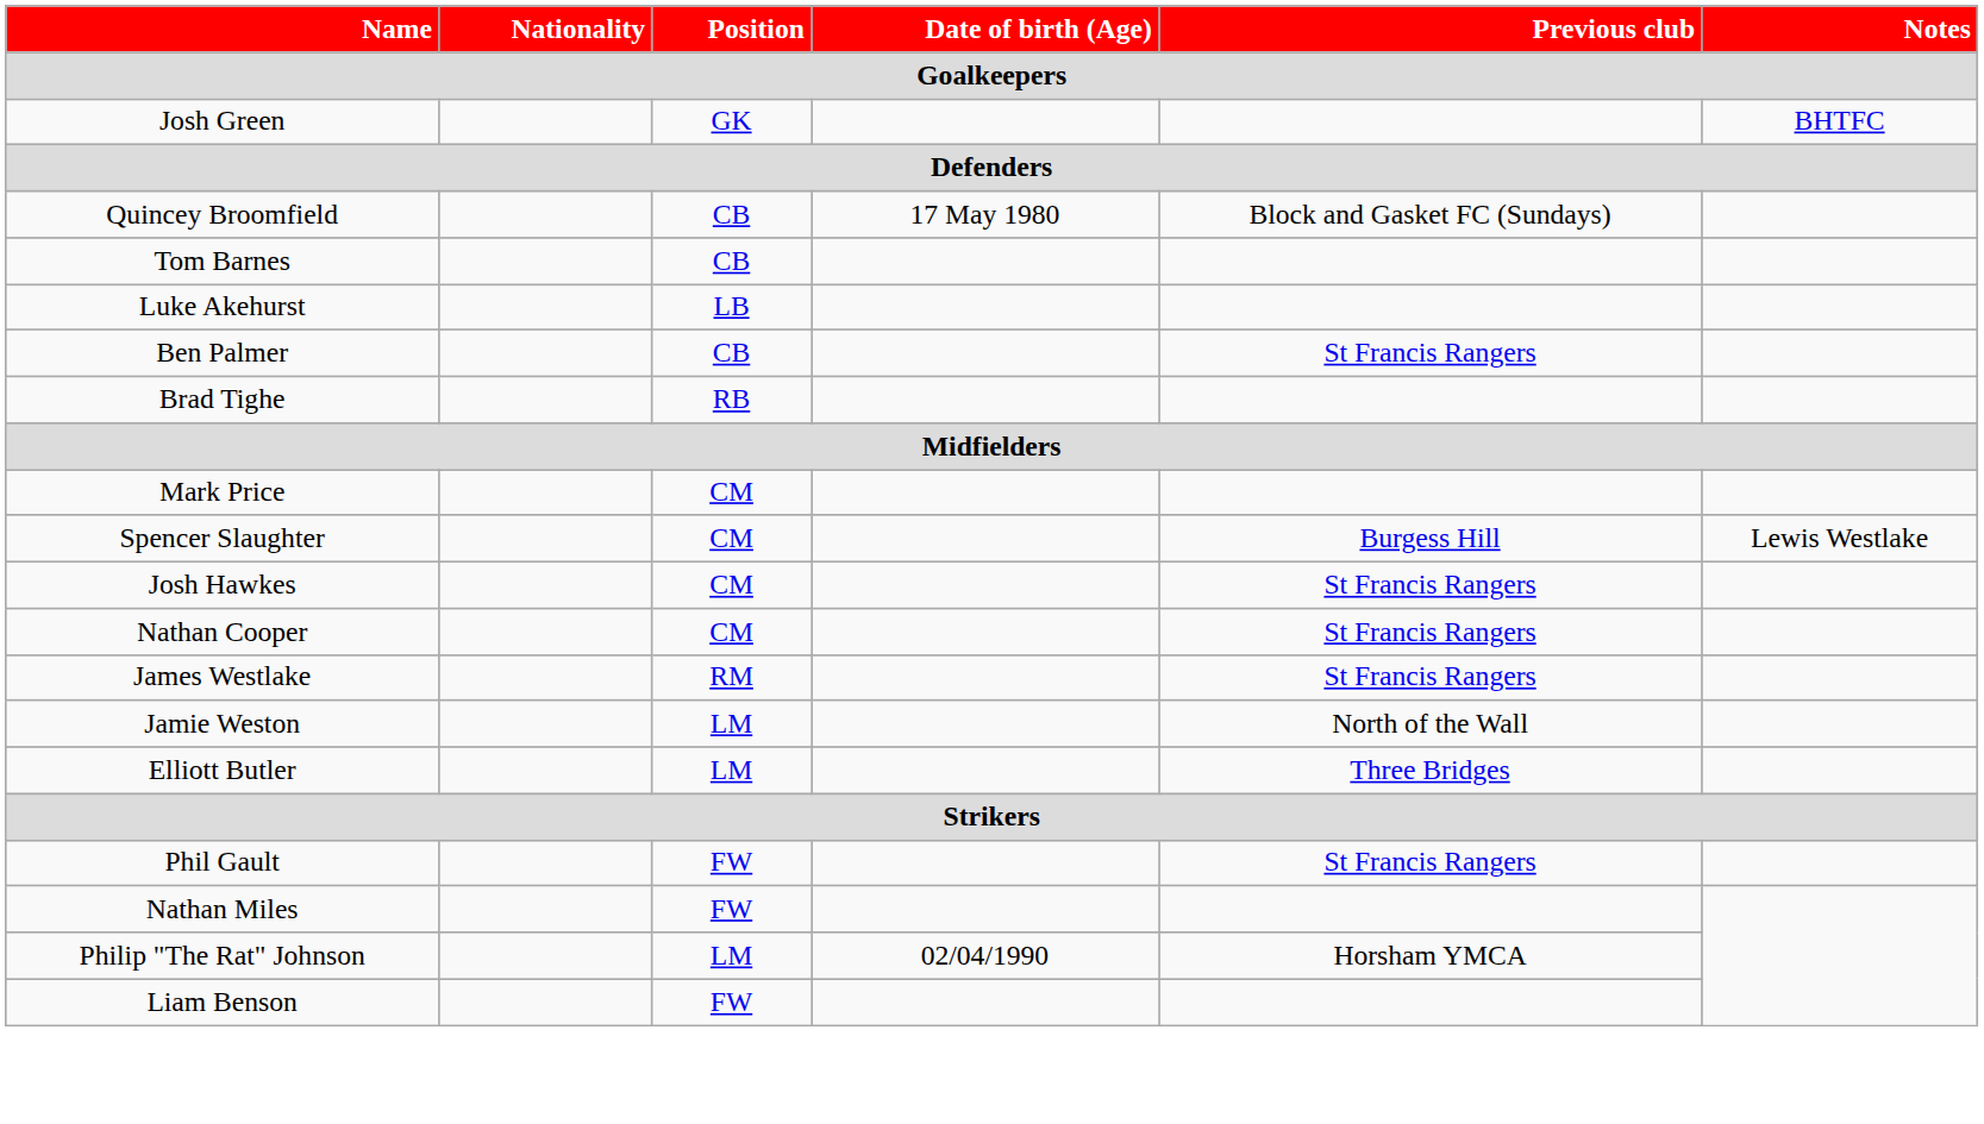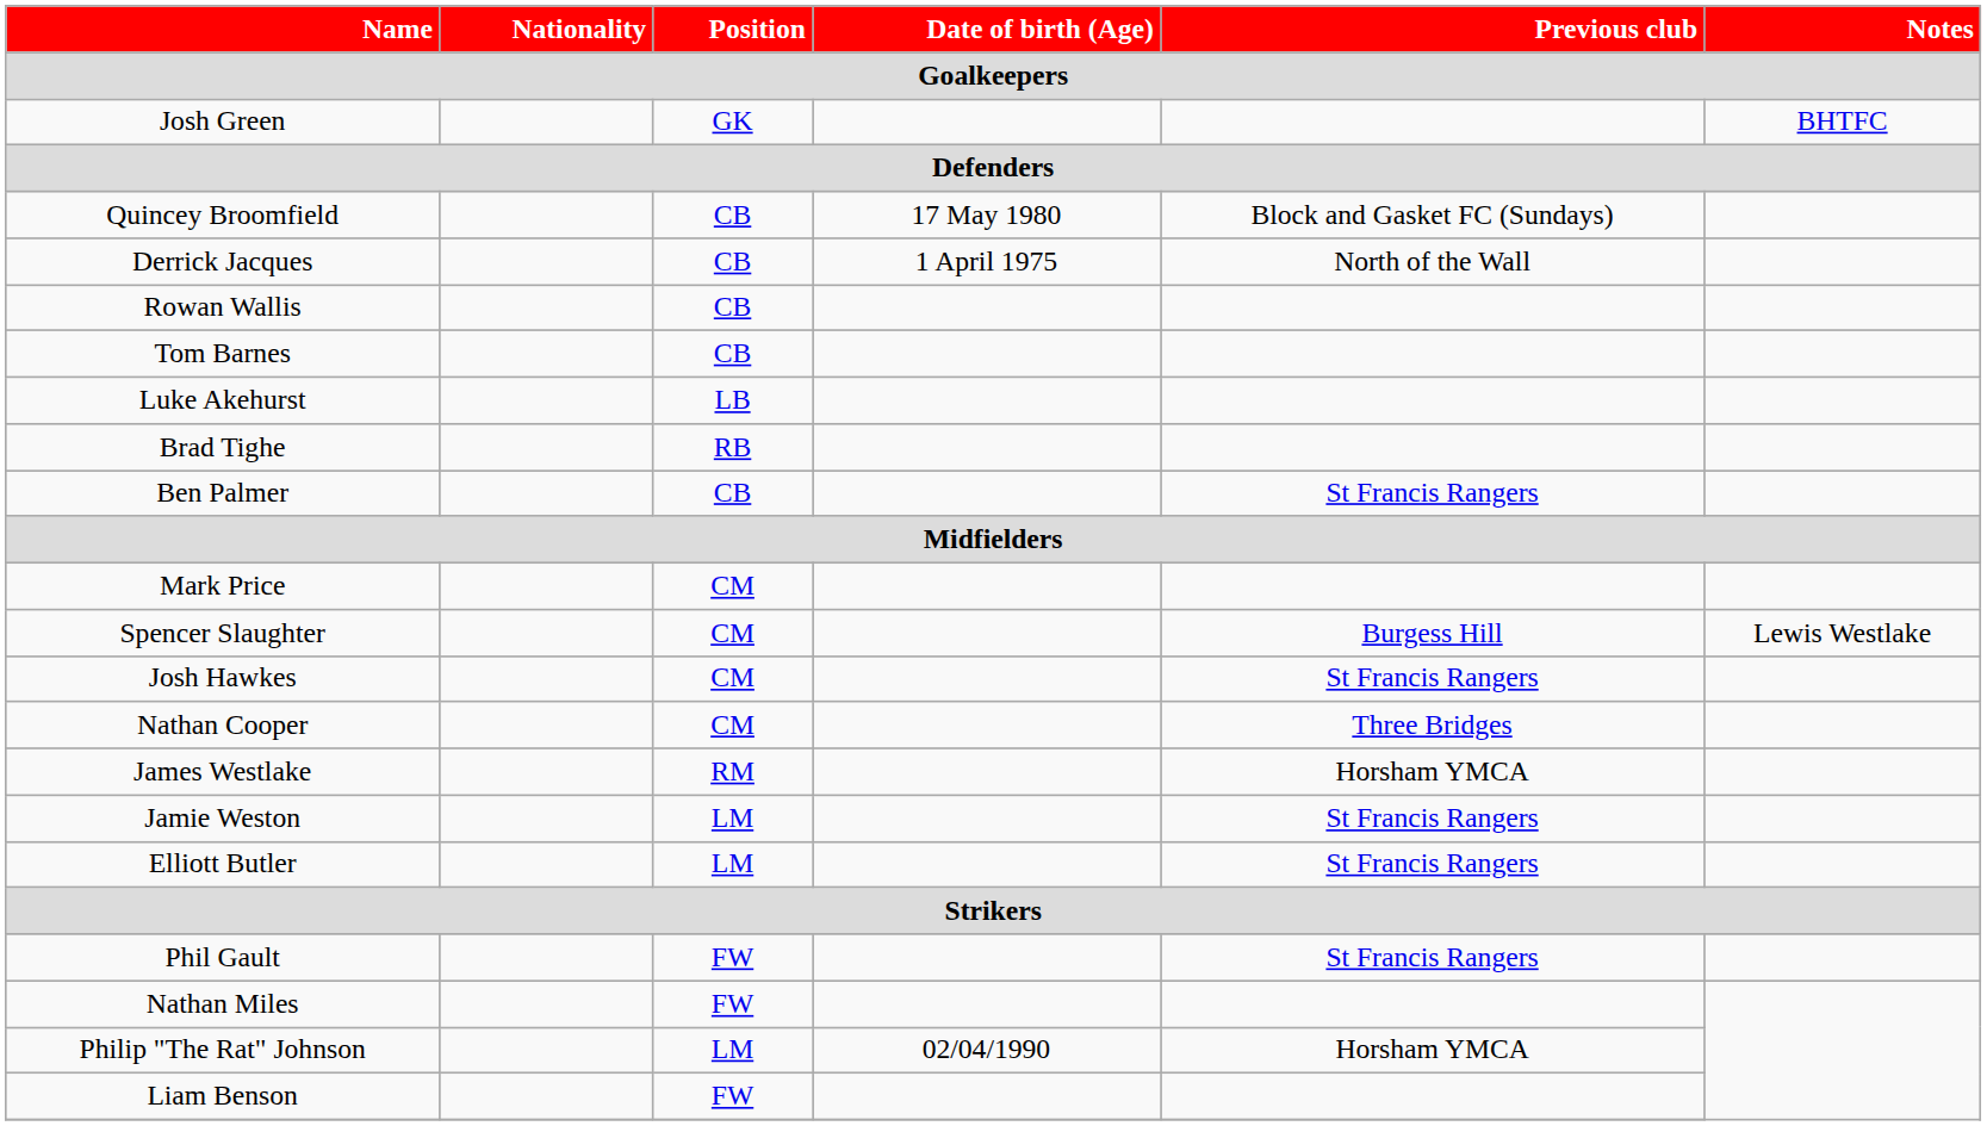 <table class="wikitable"  style="text-align:center; font-size:90%; width:80%;">
 <tr>
 <th style="background:red; color:white; text-align:right;">Name</th>
 <th style="background:red; color:white; text-align:right;">Nationality</th>
 <th style="background:red; color:white; text-align:right;">Position</th>
 <th style="background:red; color:white; text-align:right;">Date of birth (Age)</th>
 <th style="background:red; color:white; text-align:right;">Previous club</th>
 <th style="background:red; color:white; text-align:right;">Notes</th>
 </tr>
 <tr>
 <th colspan=6 style="background: #DCDCDC; text-align: center;">Goalkeepers</th>
 </tr>
 <tr>
 <td>Josh Green</td>
 <td></td>
 <td><a href='#'>GK</a></td>
 <td></td>
 <td></td>
 <td><a href='#'>BHTFC</a></td>
 </tr>
 <tr>
 <th colspan=6 style="background: #DCDCDC; text-align: center;">Defenders</th>
 </tr>
 <tr>
 <td>Quincey Broomfield</td>
 <td></td>
 <td><a href='#'>CB</a></td>
 <td>17 May 1980</td>
 <td>Block and Gasket FC (Sundays)</td>
 <td></td>
 </tr>
 <tr>
+<td>Derrick Jacques</td>
+<td></td>
+<td><a href='#'>CB</a></td>
+<td>1 April 1975</td>
+<td>North of the Wall</td>
+<td></td>
+</tr>
+<tr>
+<td>Rowan Wallis</td>
+<td></td>
+<td><a href='#'>CB</a></td>
+<td></td>
+<td></td>
+<td></td>
+</tr>
+<tr>
 <td>Tom Barnes</td>
 <td></td>
 <td><a href='#'>CB</a></td>
 <td></td>
 <td></td>
 <td></td>
 </tr>
 <tr>
 <td>Luke Akehurst</td>
 <td></td>
 <td><a href='#'>LB</a></td>
 <td></td>
 <td></td>
 </tr>
 <tr>
+<td>Brad Tighe</td>
+<td></td>
+<td><a href='#'>RB</a></td>
+<td></td>
+<td></td>
+<td></td>
+</tr>
+<tr>
 <td>Ben Palmer</td>
 <td></td>
 <td><a href='#'>CB</a></td>
 <td></td>
 <td><a href='#'>St Francis Rangers</a></td>
-<td></td>
-</tr>
-<tr>
-<td>Brad Tighe</td>
-<td></td>
-<td><a href='#'>RB</a></td>
-<td></td>
-<td></td>
 <td></td>
 </tr>
 <tr>
 <th colspan=6 style="background: #DCDCDC; text-align: center;">Midfielders</th>
 </tr>
 <tr>
 <td>Mark Price</td>
 <td></td>
 <td><a href='#'>CM</a></td>
 <td></td>
 <td></td>
 </tr>
 <tr>
 <td>Spencer Slaughter</td>
 <td></td>
 <td><a href='#'>CM</a></td>
 <td></td>
 <td><a href='#'>Burgess Hill</a></td>
 <td>Lewis Westlake</td>
 </tr>
 <tr>
 <td>Josh Hawkes</td>
 <td></td>
 <td><a href='#'>CM</a></td>
 <td></td>
 <td><a href='#'>St Francis Rangers</a></td>
 <td></td>
 </tr>
 <tr>
 <td>Nathan Cooper</td>
 <td></td>
 <td><a href='#'>CM</a></td>
 <td></td>
-<td><a href='#'>St Francis Rangers</a></td>
+<td><a href='#'>Three Bridges</a></td>
 <td></td>
 </tr>
 <tr>
 <td>James Westlake</td>
 <td></td>
 <td><a href='#'>RM</a></td>
 <td {{birth date and age></td>
-<td><a href='#'>St Francis Rangers</a></td>
+<td>Horsham YMCA</td>
 <td></td>
 </tr>
 <tr>
 <td>Jamie Weston</td>
 <td></td>
 <td><a href='#'>LM</a></td>
 <td></td>
-<td>North of the Wall</td>
+<td><a href='#'>St Francis Rangers</a></td>
 <td></td>
 </tr>
 <tr>
 <td>Elliott Butler</td>
 <td></td>
 <td><a href='#'>LM</a></td>
 <td></td>
-<td><a href='#'>Three Bridges</a></td>
+<td><a href='#'>St Francis Rangers</a></td>
 <td></td>
 </tr>
 <tr>
 <th colspan=6 style="background: #DCDCDC; text-align: center;">Strikers</th>
 </tr>
 <tr>
 <td>Phil Gault</td>
 <td></td>
 <td><a href='#'>FW</a></td>
 <td></td>
 <td><a href='#'>St Francis Rangers</a></td>
 <td></td>
 </tr>
 <tr>
 <td>Nathan Miles</td>
 <td></td>
 <td><a href='#'>FW</a></td>
 <td></td>
 <td></td>
 </tr>
 <tr>
 <td>Philip "The Rat" Johnson</td>
 <td></td>
 <td><a href='#'>LM</a></td>
 <td>02/04/1990</td>
 <td>Horsham YMCA</td>
 </tr>
 <tr>
 <td>Liam Benson</td>
 <td></td>
 <td><a href='#'>FW</a></td>
 <td></td>
 <td></td>
 </tr>
 <tr>
 </tr>
 </table>
